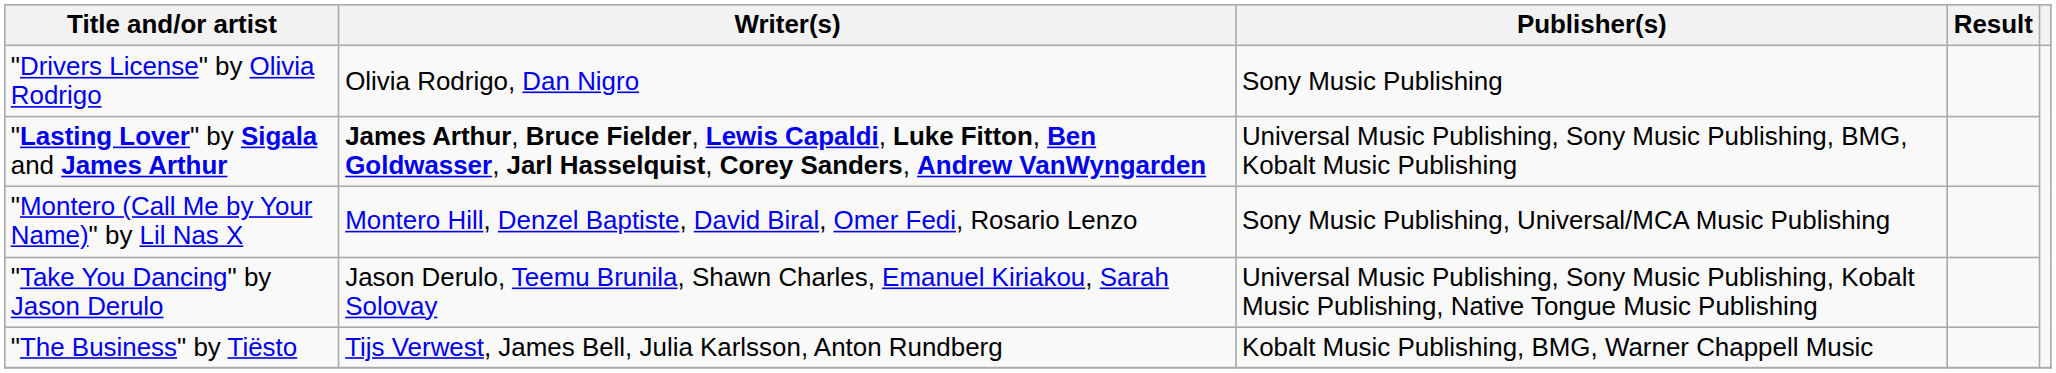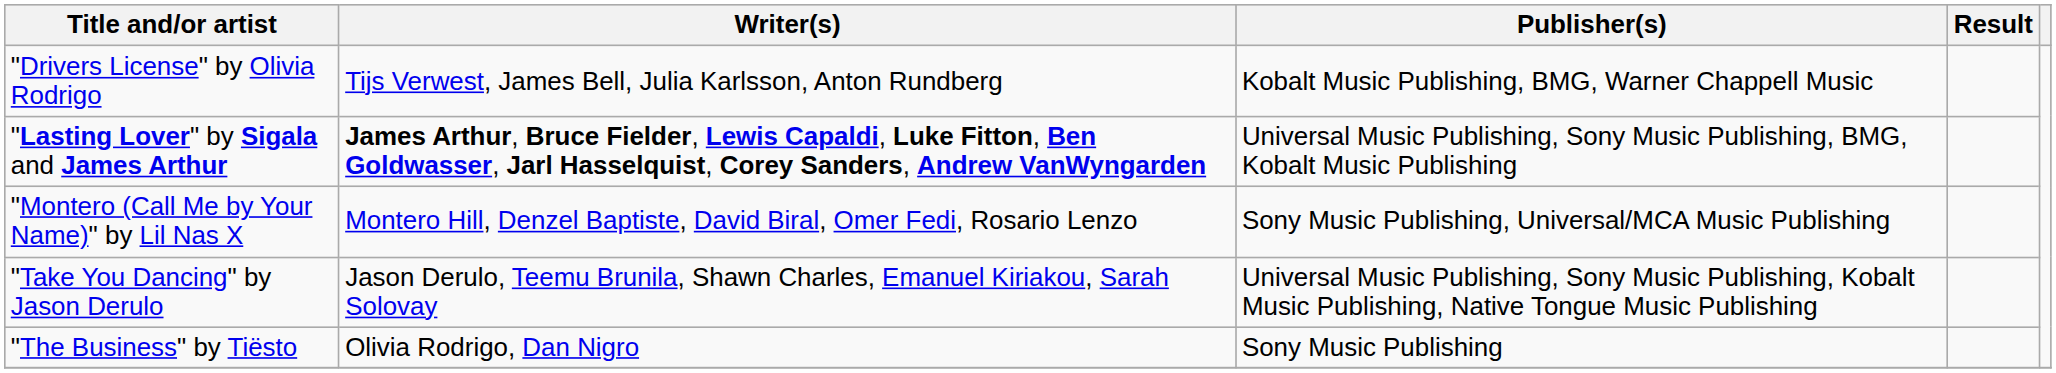 <table class="wikitable" width=100%>
 <tr>
 <th scope="col">Title and/or artist</th>
 <th scope="col">Writer(s)</th>
 <th scope="col">Publisher(s)</th>
 <th scope="col">Result</th>
 <th scope="col"></th>
 </tr>
 <tr>
 <td>"<a href='#'>Drivers License</a>" by <a href='#'>Olivia Rodrigo</a></td>
-<td>Olivia Rodrigo, <a href='#'>Dan Nigro</a></td>
-<td>Sony Music Publishing</td>
+<td><a href='#'>Tijs Verwest</a>, James Bell, Julia Karlsson, Anton Rundberg</td>
+<td>Kobalt Music Publishing, BMG, Warner Chappell Music</td>
 <td></td>
 <td rowspan="5"></td>
 </tr>
 <tr>
 <td>"<strong><a href='#'>Lasting Lover</a></strong>" by <strong><a href='#'>Sigala</a></strong> and <strong><a href='#'>James Arthur</a></strong></td>
 <td><strong>James Arthur</strong>, <strong>Bruce Fielder</strong>, <strong><a href='#'>Lewis Capaldi</a></strong>, <strong>Luke Fitton</strong>, <strong><a href='#'>Ben Goldwasser</a></strong>, <strong>Jarl Hasselquist</strong>, <strong>Corey Sanders</strong>, <strong><a href='#'>Andrew VanWyngarden</a></strong></td>
 <td>Universal Music Publishing, Sony Music Publishing, BMG, Kobalt Music Publishing</td>
 <td></td>
 </tr>
 <tr>
 <td>"<a href='#'>Montero (Call Me by Your Name)</a>" by <a href='#'>Lil Nas X</a></td>
 <td><a href='#'>Montero Hill</a>, <a href='#'>Denzel Baptiste</a>, <a href='#'>David Biral</a>, <a href='#'>Omer Fedi</a>, Rosario Lenzo</td>
 <td>Sony Music Publishing, Universal/MCA Music Publishing</td>
 <td></td>
 </tr>
 <tr>
 <td>"<a href='#'>Take You Dancing</a>" by <a href='#'>Jason Derulo</a></td>
 <td>Jason Derulo, <a href='#'>Teemu Brunila</a>, Shawn Charles, <a href='#'>Emanuel Kiriakou</a>, <a href='#'>Sarah Solovay</a></td>
 <td>Universal Music Publishing, Sony Music Publishing, Kobalt Music Publishing, Native Tongue Music Publishing</td>
 <td></td>
 </tr>
 <tr>
 <td>"<a href='#'>The Business</a>" by <a href='#'>Tiësto</a></td>
-<td><a href='#'>Tijs Verwest</a>, James Bell, Julia Karlsson, Anton Rundberg</td>
-<td>Kobalt Music Publishing, BMG, Warner Chappell Music</td>
+<td>Olivia Rodrigo, <a href='#'>Dan Nigro</a></td>
+<td>Sony Music Publishing</td>
 <td></td>
 </tr>
 <tr>
 </tr>
 </table>
